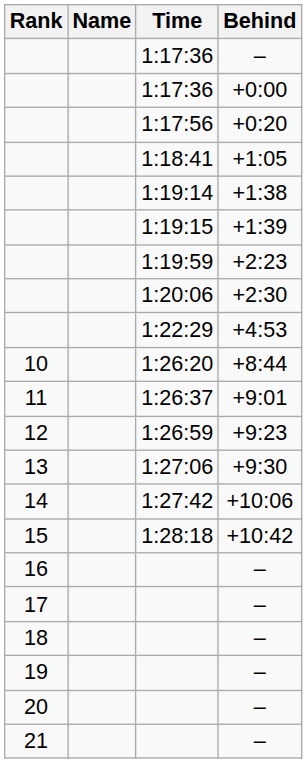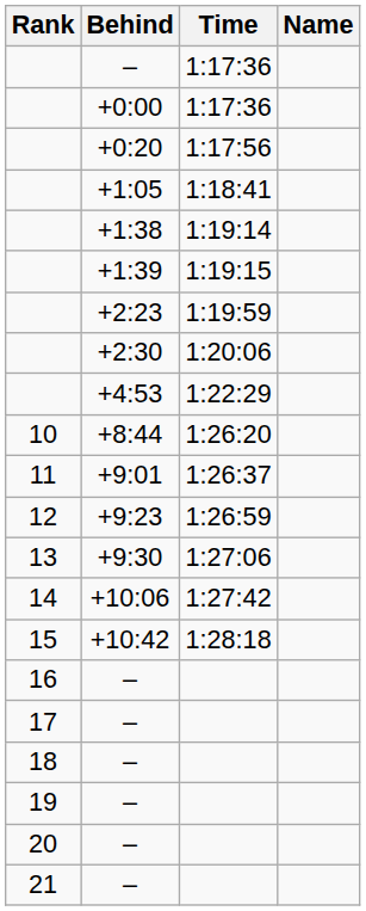 <table class="wikitable" style="text-align:center">
 <tr>
 <th>Rank</th>
+<th>Behind</th>
+<th>Time</th>
 <th>Name</th>
-<th>Time</th>
-<th>Behind</th>
 </tr>
 <tr>
 <td></td>
+<td>–</td>
+<td>1:17:36</td>
 <td align=left></td>
-<td>1:17:36</td>
-<td>–</td>
 </tr>
 <tr>
 <td></td>
+<td>+0:00</td>
+<td>1:17:36</td>
 <td align=left></td>
-<td>1:17:36</td>
-<td>+0:00</td>
 </tr>
 <tr>
 <td></td>
+<td>+0:20</td>
+<td>1:17:56</td>
 <td align=left></td>
-<td>1:17:56</td>
-<td>+0:20</td>
 </tr>
 <tr>
 <td></td>
+<td>+1:05</td>
+<td>1:18:41</td>
 <td align=left></td>
-<td>1:18:41</td>
-<td>+1:05</td>
 </tr>
 <tr>
 <td></td>
+<td>+1:38</td>
+<td>1:19:14</td>
 <td align=left></td>
-<td>1:19:14</td>
-<td>+1:38</td>
 </tr>
 <tr>
 <td></td>
+<td>+1:39</td>
+<td>1:19:15</td>
 <td align=left></td>
-<td>1:19:15</td>
-<td>+1:39</td>
 </tr>
 <tr>
 <td></td>
+<td>+2:23</td>
+<td>1:19:59</td>
 <td align=left></td>
-<td>1:19:59</td>
-<td>+2:23</td>
 </tr>
 <tr>
 <td></td>
+<td>+2:30</td>
+<td>1:20:06</td>
 <td align=left></td>
-<td>1:20:06</td>
-<td>+2:30</td>
 </tr>
 <tr>
 <td></td>
+<td>+4:53</td>
+<td>1:22:29</td>
 <td align=left></td>
-<td>1:22:29</td>
-<td>+4:53</td>
 </tr>
 <tr>
 <td>10</td>
+<td>+8:44</td>
+<td>1:26:20</td>
 <td align=left></td>
-<td>1:26:20</td>
-<td>+8:44</td>
 </tr>
 <tr>
 <td>11</td>
+<td>+9:01</td>
+<td>1:26:37</td>
 <td align=left></td>
-<td>1:26:37</td>
-<td>+9:01</td>
 </tr>
 <tr>
 <td>12</td>
+<td>+9:23</td>
+<td>1:26:59</td>
 <td align=left></td>
-<td>1:26:59</td>
-<td>+9:23</td>
 </tr>
 <tr>
 <td>13</td>
+<td>+9:30</td>
+<td>1:27:06</td>
 <td align=left></td>
-<td>1:27:06</td>
-<td>+9:30</td>
 </tr>
 <tr>
 <td>14</td>
+<td>+10:06</td>
+<td>1:27:42</td>
 <td align=left></td>
-<td>1:27:42</td>
-<td>+10:06</td>
 </tr>
 <tr>
 <td>15</td>
+<td>+10:42</td>
+<td>1:28:18</td>
 <td align=left></td>
-<td>1:28:18</td>
-<td>+10:42</td>
 </tr>
 <tr>
 <td>16</td>
+<td>–</td>
+<td></td>
 <td align=left></td>
-<td></td>
-<td>–</td>
 </tr>
 <tr>
 <td>17</td>
+<td>–</td>
+<td></td>
 <td align=left></td>
-<td></td>
-<td>–</td>
 </tr>
 <tr>
 <td>18</td>
+<td>–</td>
+<td></td>
 <td align=left></td>
-<td></td>
-<td>–</td>
 </tr>
 <tr>
 <td>19</td>
+<td>–</td>
+<td></td>
 <td align=left></td>
-<td></td>
-<td>–</td>
 </tr>
 <tr>
 <td>20</td>
+<td>–</td>
+<td></td>
 <td align=left></td>
-<td></td>
-<td>–</td>
 </tr>
 <tr>
 <td>21</td>
+<td>–</td>
+<td></td>
 <td align=left></td>
-<td></td>
-<td>–</td>
 </tr>
 </table>
